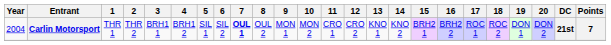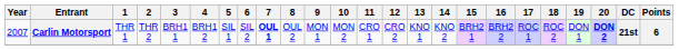 <table class="wikitable" style="text-align:center; font-size:85%">
 <tr>
 <th>Year</th>
 <th>Entrant</th>
 <th>1</th>
 <th>2</th>
 <th>3</th>
 <th>4</th>
 <th>5</th>
 <th>6</th>
 <th>7</th>
 <th>8</th>
 <th>9</th>
 <th>10</th>
 <th>11</th>
 <th>12</th>
 <th>13</th>
 <th>14</th>
 <th>15</th>
 <th>16</th>
 <th>17</th>
 <th>18</th>
 <th>19</th>
 <th>20</th>
 <th>DC</th>
 <th>Points</th>
 </tr>
 <tr>
-<td><a href='#'>2004</a></td>
+<td><a href='#'>2007</a></td>
 <th nowrap><a href='#'>Carlin Motorsport</a></th>
 <td><a href='#'>THR<br>1</a></td>
 <td><a href='#'>THR<br>2</a></td>
 <td><a href='#'>BRH1<br>1</a></td>
 <td><a href='#'>BRH1<br>2</a></td>
 <td><a href='#'>SIL<br>1</a></td>
 <td><a href='#'>SIL<br>2</a></td>
 <td><strong><a href='#'>OUL<br>1</a></strong></td>
 <td><a href='#'>OUL<br>2</a></td>
 <td><a href='#'>MON<br>1</a></td>
 <td><a href='#'>MON<br>2</a></td>
 <td><a href='#'>CRO<br>1</a></td>
 <td><a href='#'>CRO<br>2</a></td>
 <td><a href='#'>KNO<br>1</a></td>
 <td><a href='#'>KNO<br>2</a></td>
 <td style="background:#efcfff;"><a href='#'>BRH2<br>1</a><br></td>
 <td style="background:#cfcfff;"><a href='#'>BRH2<br>2</a><br></td>
 <td style="background:#cfcfff;"><a href='#'>ROC<br>1</a><br></td>
 <td style="background:#efcfff;"><a href='#'>ROC<br>2</a><br></td>
 <td style="background:#dfffdf;"><a href='#'>DON<br>1</a><br></td>
-<td style="background:#cfcfff;"><a href='#'>DON<br>2</a><br></td>
+<td style="background:#cfcfff;"><strong><a href='#'>DON<br>2</a><br></strong></td>
 <th>21st</th>
-<th>7</th>
+<th>6</th>
 </tr>
 <tr>
 </tr>
 </table>
